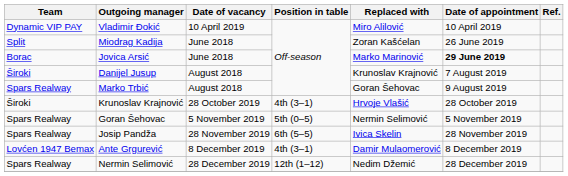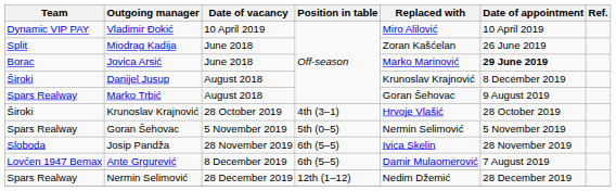 <table class="wikitable sortable">
 <tr>
 <th>Team</th>
 <th>Outgoing manager</th>
 <th>Date of vacancy</th>
 <th>Position in table</th>
 <th>Replaced with</th>
 <th>Date of appointment</th>
 <th>Ref.</th>
 </tr>
 <tr>
 <td><a href='#'>Dynamic VIP PAY</a></td>
 <td> <a href='#'>Vladimir Đokić</a></td>
 <td>10 April 2019</td>
 <td rowspan=5><em>Off-season</em></td>
 <td> <a href='#'>Miro Alilović</a></td>
 <td>10 April 2019</td>
 <td></td>
 </tr>
 <tr>
 <td><a href='#'>Split</a></td>
 <td> <a href='#'>Miodrag Kadija</a></td>
 <td>June 2018</td>
 <td> Zoran Kašćelan</td>
 <td>26 June 2019</td>
 <td></td>
 </tr>
 <tr>
 <td><a href='#'>Borac</a></td>
 <td> <a href='#'>Jovica Arsić</a></td>
 <td>June 2018</td>
 <td> <a href='#'>Marko Marinović</a></td>
 <td><strong>29 June 2019</strong></td>
 <td></td>
 </tr>
 <tr>
 <td><a href='#'>Široki</a></td>
 <td> <a href='#'>Danijel Jusup</a></td>
 <td>August 2018</td>
 <td> Krunoslav Krajnović</td>
-<td>7 August 2019</td>
+<td>8 December 2019</td>
 <td></td>
 </tr>
 <tr>
 <td><a href='#'>Spars Realway</a></td>
 <td> <a href='#'>Marko Trbić</a></td>
 <td>August 2018</td>
 <td> Goran Šehovac</td>
 <td>9 August 2019</td>
 <td></td>
 </tr>
 <tr>
 <td>Široki</td>
 <td> Krunoslav Krajnović</td>
 <td>28 October 2019</td>
 <td>4th (3–1)</td>
 <td> <a href='#'>Hrvoje Vlašić</a></td>
 <td>28 October 2019</td>
 <td></td>
 </tr>
 <tr>
 <td>Spars Realway</td>
 <td> Goran Šehovac</td>
 <td>5 November 2019</td>
 <td>5th (0–5)</td>
 <td> Nermin Selimović</td>
 <td>5 November 2019</td>
 <td></td>
 </tr>
 <tr>
-<td>Spars Realway</td>
+<td><a href='#'>Sloboda</a></td>
 <td> Josip Pandža</td>
 <td>28 November 2019</td>
 <td>6th (5–5)</td>
 <td> <a href='#'>Ivica Skelin</a></td>
 <td>28 November 2019</td>
 <td></td>
 </tr>
 <tr>
 <td><a href='#'>Lovćen 1947 Bemax</a></td>
 <td> <a href='#'>Ante Grgurević</a></td>
 <td>8 December 2019</td>
-<td>4th (3–1)</td>
+<td>6th (5–5)</td>
 <td> <a href='#'>Damir Mulaomerović</a></td>
-<td>8 December 2019</td>
+<td>7 August 2019</td>
 <td></td>
 </tr>
 <tr>
 <td>Spars Realway</td>
 <td> Nermin Selimović</td>
 <td>28 December 2019</td>
 <td>12th (1–12)</td>
 <td> Nedim Džemić</td>
 <td>28 December 2019</td>
 <td></td>
 </tr>
 <tr>
 </tr>
 </table>
